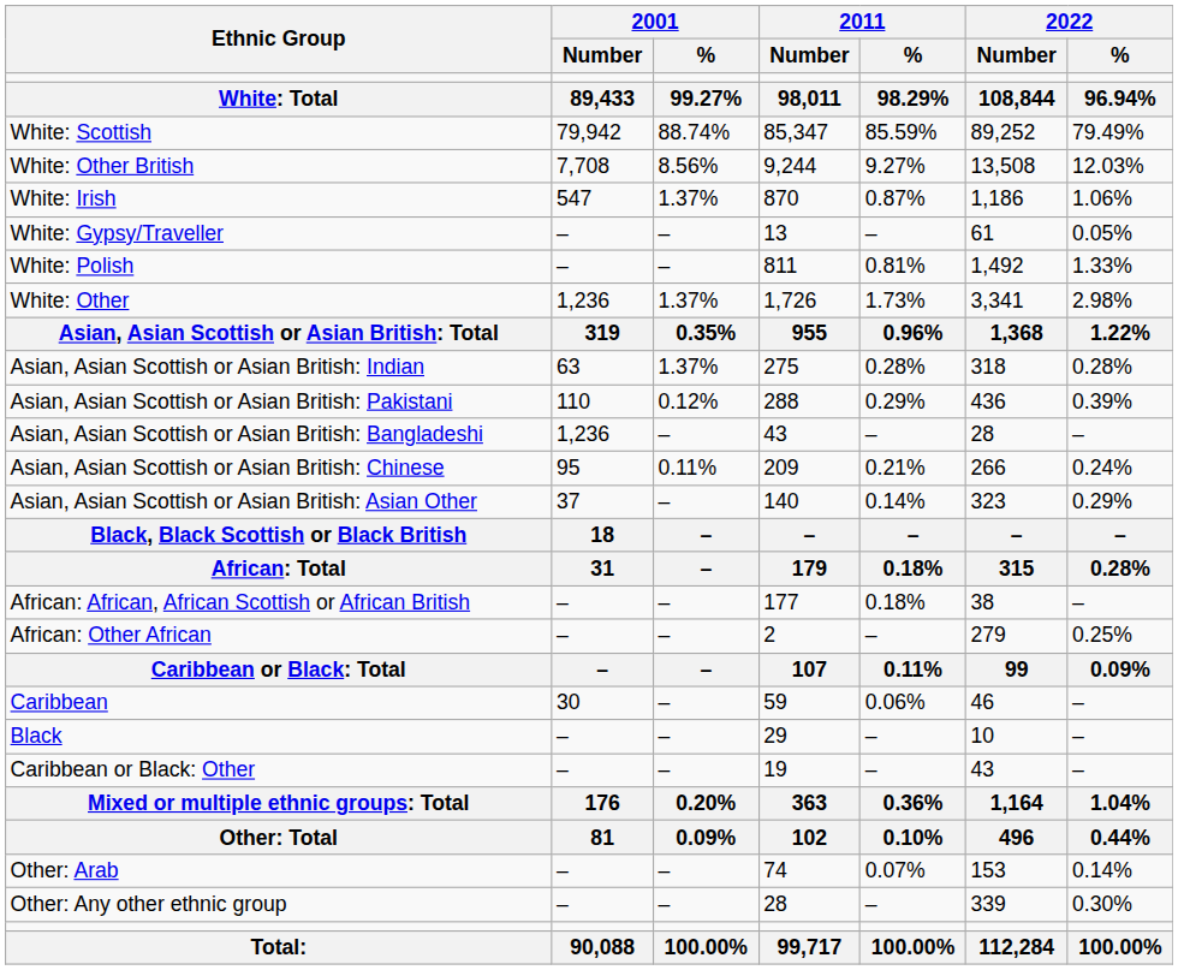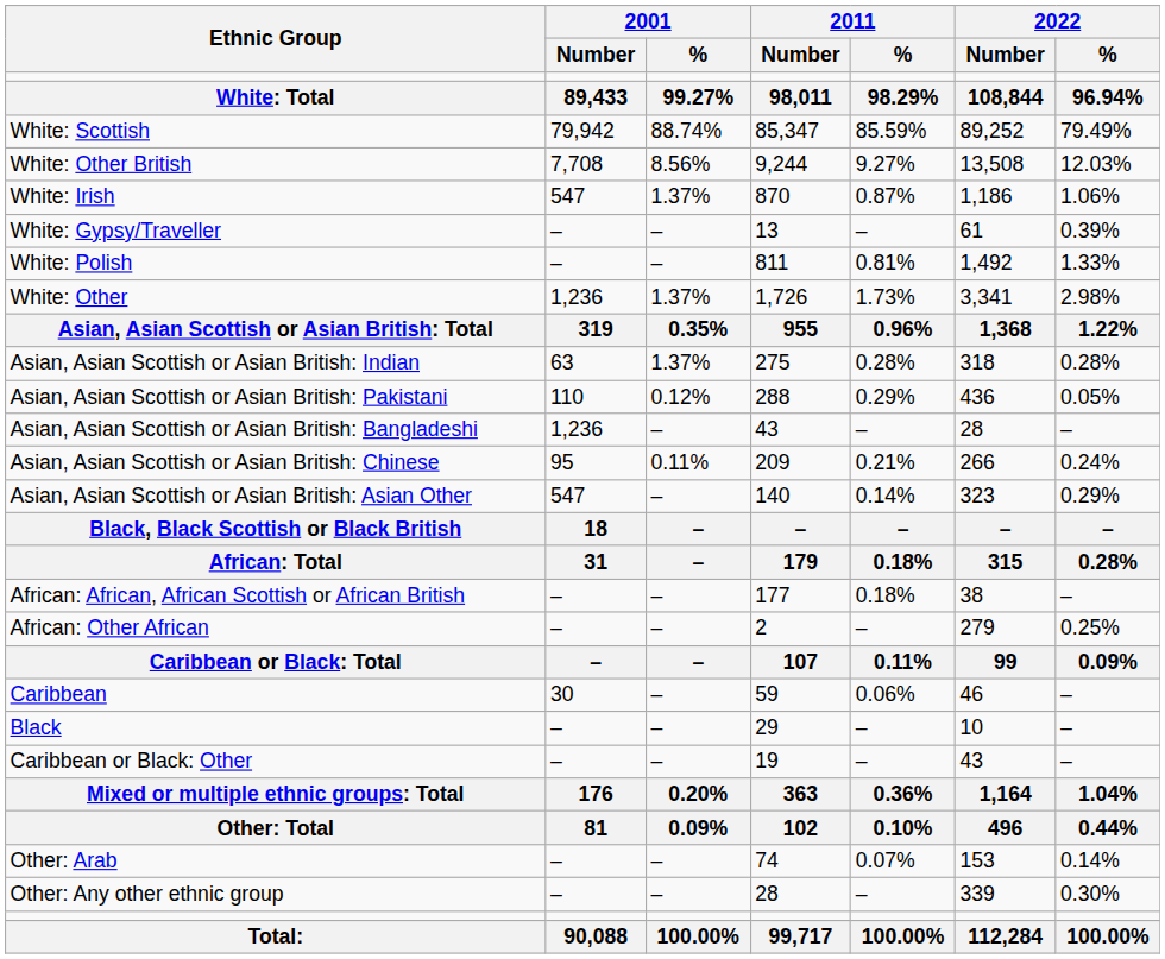 <table class="wikitable sortable" width="100%">
 <tr>
 <th rowspan="2">Ethnic Group</th>
 <th colspan="2"><a href='#'>2001</a></th>
 <th colspan="2"><a href='#'>2011</a></th>
 <th colspan="2"><a href='#'>2022</a></th>
 </tr>
 <tr>
 <th>Number</th>
 <th>%</th>
 <th>Number</th>
 <th>%</th>
 <th>Number</th>
 <th>%</th>
 </tr>
 <tr>
 <td></td>
 <td></td>
 <td></td>
 <td></td>
 <td></td>
 <td></td>
 <td></td>
 </tr>
 <tr>
 <th><a href='#'>White</a>: Total</th>
 <th>89,433</th>
 <th>99.27%</th>
 <th>98,011</th>
 <th>98.29%</th>
 <th>108,844</th>
 <th>96.94%</th>
 </tr>
 <tr>
 <td>White: <a href='#'>Scottish</a></td>
 <td>79,942</td>
 <td>88.74%</td>
 <td>85,347</td>
 <td>85.59%</td>
 <td>89,252</td>
 <td>79.49%</td>
 </tr>
 <tr>
 <td>White: <a href='#'>Other British</a></td>
 <td>7,708</td>
 <td>8.56%</td>
 <td>9,244</td>
 <td>9.27%</td>
 <td>13,508</td>
 <td>12.03%</td>
 </tr>
 <tr>
 <td>White: <a href='#'>Irish</a></td>
 <td>547</td>
 <td>1.37%</td>
 <td>870</td>
 <td>0.87%</td>
 <td>1,186</td>
 <td>1.06%</td>
 </tr>
 <tr>
 <td>White: <a href='#'>Gypsy/Traveller</a></td>
 <td>–</td>
 <td>–</td>
 <td>13</td>
 <td>–</td>
 <td>61</td>
-<td>0.05%</td>
+<td>0.39%</td>
 </tr>
 <tr>
 <td>White: <a href='#'>Polish</a></td>
 <td>–</td>
 <td>–</td>
 <td>811</td>
 <td>0.81%</td>
 <td>1,492</td>
 <td>1.33%</td>
 </tr>
 <tr>
 <td>White: <a href='#'>Other</a></td>
 <td>1,236</td>
 <td>1.37%</td>
 <td>1,726</td>
 <td>1.73%</td>
 <td>3,341</td>
 <td>2.98%</td>
 </tr>
 <tr>
 <th><a href='#'>Asian</a>, <a href='#'>Asian Scottish</a> or <a href='#'>Asian British</a>: Total</th>
 <th>319</th>
 <th>0.35%</th>
 <th>955</th>
 <th>0.96%</th>
 <th>1,368</th>
 <th>1.22%</th>
 </tr>
 <tr>
 <td>Asian, Asian Scottish or Asian British: <a href='#'>Indian</a></td>
 <td>63</td>
 <td>1.37%</td>
 <td>275</td>
 <td>0.28%</td>
 <td>318</td>
 <td>0.28%</td>
 </tr>
 <tr>
 <td>Asian, Asian Scottish or Asian British: <a href='#'>Pakistani</a></td>
 <td>110</td>
 <td>0.12%</td>
 <td>288</td>
 <td>0.29%</td>
 <td>436</td>
-<td>0.39%</td>
+<td>0.05%</td>
 </tr>
 <tr>
 <td>Asian, Asian Scottish or Asian British: <a href='#'>Bangladeshi</a></td>
 <td>1,236</td>
 <td>–</td>
 <td>43</td>
 <td>–</td>
 <td>28</td>
 <td>–</td>
 </tr>
 <tr>
 <td>Asian, Asian Scottish or Asian British: <a href='#'>Chinese</a></td>
 <td>95</td>
 <td>0.11%</td>
 <td>209</td>
 <td>0.21%</td>
 <td>266</td>
 <td>0.24%</td>
 </tr>
 <tr>
 <td>Asian, Asian Scottish or Asian British: <a href='#'>Asian Other</a></td>
-<td>37</td>
+<td>547</td>
 <td>–</td>
 <td>140</td>
 <td>0.14%</td>
 <td>323</td>
 <td>0.29%</td>
 </tr>
 <tr>
 <th><a href='#'>Black</a>, <a href='#'>Black Scottish</a> or <a href='#'>Black British</a></th>
 <th>18</th>
 <th>–</th>
 <th>–</th>
 <th>–</th>
 <th>–</th>
 <th>–</th>
 </tr>
 <tr>
 <th><a href='#'>African</a>: Total</th>
 <th>31</th>
 <th>–</th>
 <th>179</th>
 <th>0.18%</th>
 <th>315</th>
 <th>0.28%</th>
 </tr>
 <tr>
 <td>African: <a href='#'>African</a>, <a href='#'>African Scottish</a> or <a href='#'>African British</a></td>
 <td>–</td>
 <td>–</td>
 <td>177</td>
 <td>0.18%</td>
 <td>38</td>
 <td>–</td>
 </tr>
 <tr>
 <td>African: <a href='#'>Other African</a></td>
 <td>–</td>
 <td>–</td>
 <td>2</td>
 <td>–</td>
 <td>279</td>
 <td>0.25%</td>
 </tr>
 <tr>
 <th><a href='#'>Caribbean</a> or <a href='#'>Black</a>: Total</th>
 <th>–</th>
 <th>–</th>
 <th>107</th>
 <th>0.11%</th>
 <th>99</th>
 <th>0.09%</th>
 </tr>
 <tr>
 <td><a href='#'>Caribbean</a></td>
 <td>30</td>
 <td>–</td>
 <td>59</td>
 <td>0.06%</td>
 <td>46</td>
 <td>–</td>
 </tr>
 <tr>
 <td><a href='#'>Black</a></td>
 <td>–</td>
 <td>–</td>
 <td>29</td>
 <td>–</td>
 <td>10</td>
 <td>–</td>
 </tr>
 <tr>
 <td>Caribbean or Black: <a href='#'>Other</a></td>
 <td>–</td>
 <td>–</td>
 <td>19</td>
 <td>–</td>
 <td>43</td>
 <td>–</td>
 </tr>
 <tr>
 <th><a href='#'>Mixed or multiple ethnic groups</a>: Total</th>
 <th>176</th>
 <th>0.20%</th>
 <th>363</th>
 <th>0.36%</th>
 <th>1,164</th>
 <th>1.04%</th>
 </tr>
 <tr>
 <th>Other: Total</th>
 <th>81</th>
 <th>0.09%</th>
 <th>102</th>
 <th>0.10%</th>
 <th>496</th>
 <th>0.44%</th>
 </tr>
 <tr>
 <td>Other: <a href='#'>Arab</a></td>
 <td>–</td>
 <td>–</td>
 <td>74</td>
 <td>0.07%</td>
 <td>153</td>
 <td>0.14%</td>
 </tr>
 <tr>
 <td>Other: Any other ethnic group</td>
 <td>–</td>
 <td>–</td>
 <td>28</td>
 <td>–</td>
 <td>339</td>
 <td>0.30%</td>
 </tr>
 <tr>
 <td></td>
 <td></td>
 <td></td>
 <td></td>
 <td></td>
 <td></td>
 <td></td>
 </tr>
 <tr>
 <th>Total:</th>
 <th>90,088</th>
 <th>100.00%</th>
 <th>99,717</th>
 <th>100.00%</th>
 <th>112,284</th>
 <th>100.00%</th>
 </tr>
 </table>
